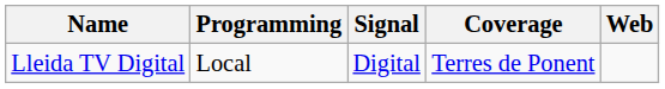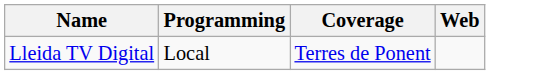 <table class="wikitable">
 <tr>
 <th>Name</th>
 <th>Programming</th>
-<th>Signal</th>
 <th>Coverage</th>
 <th>Web</th>
 </tr>
 <tr>
 <td><a href='#'>Lleida TV Digital</a></td>
 <td>Local</td>
-<td><a href='#'>Digital</a></td>
 <td><a href='#'>Terres de Ponent</a></td>
 <td></td>
 </tr>
 </table>
